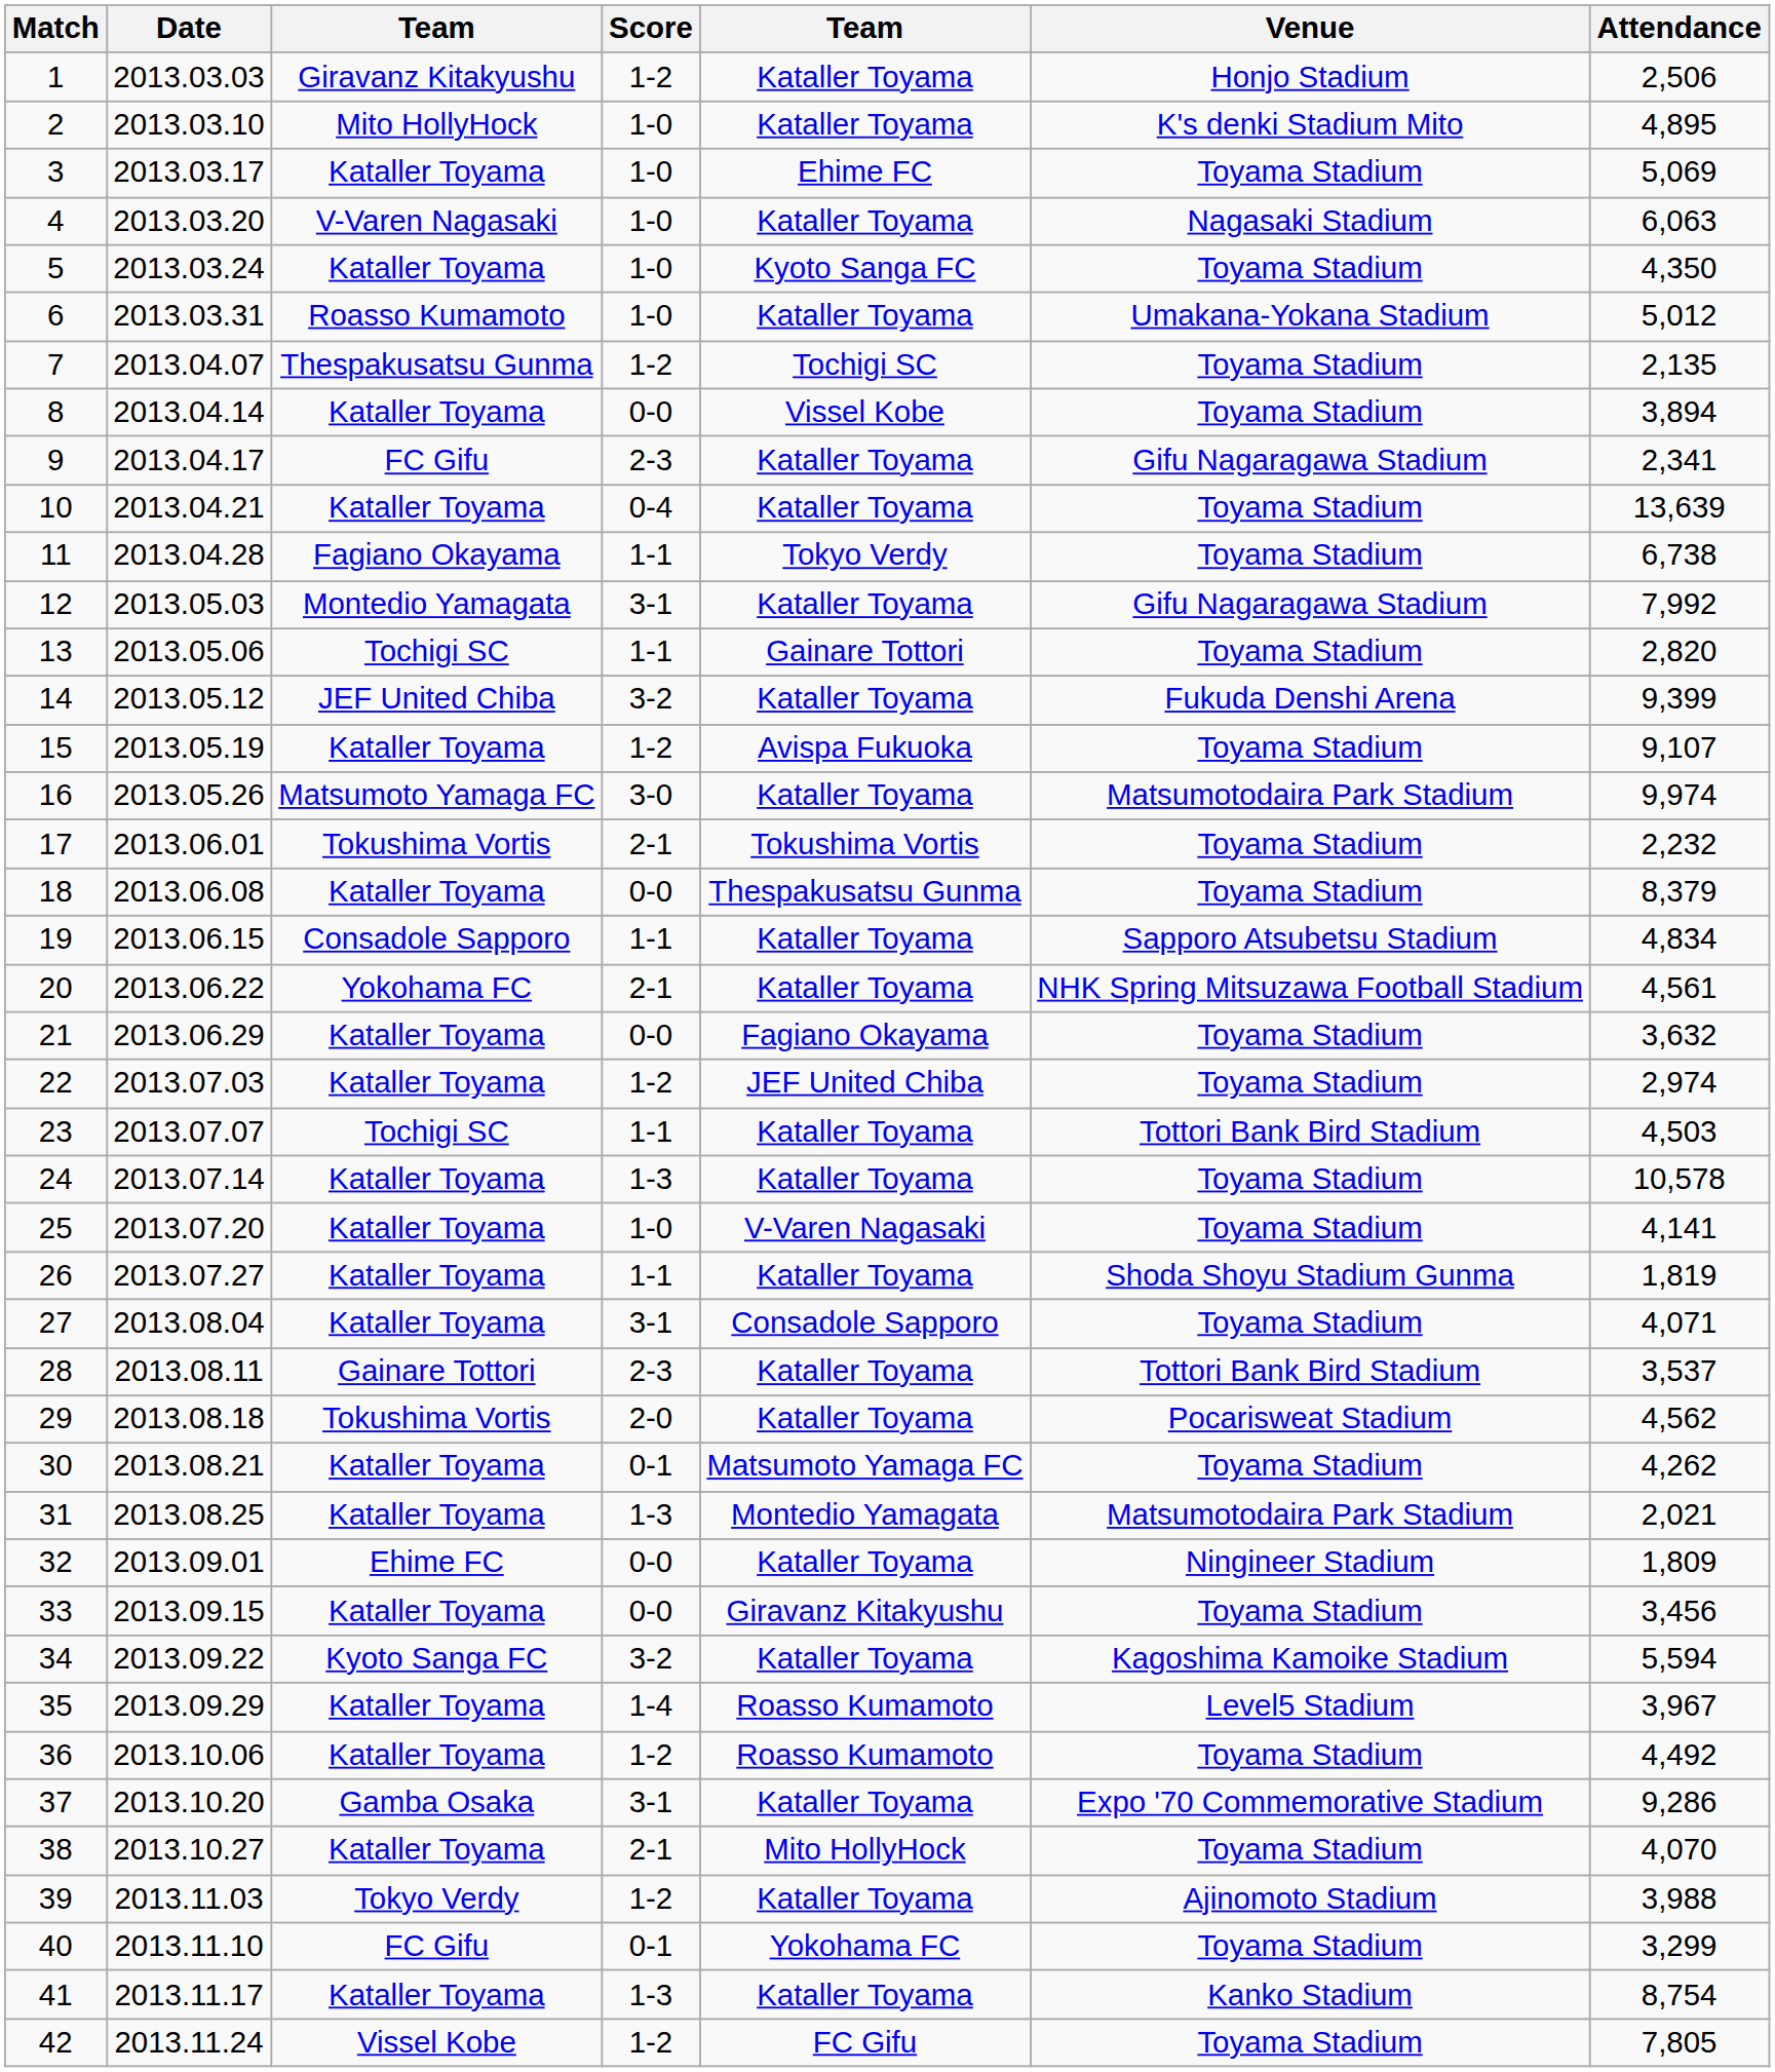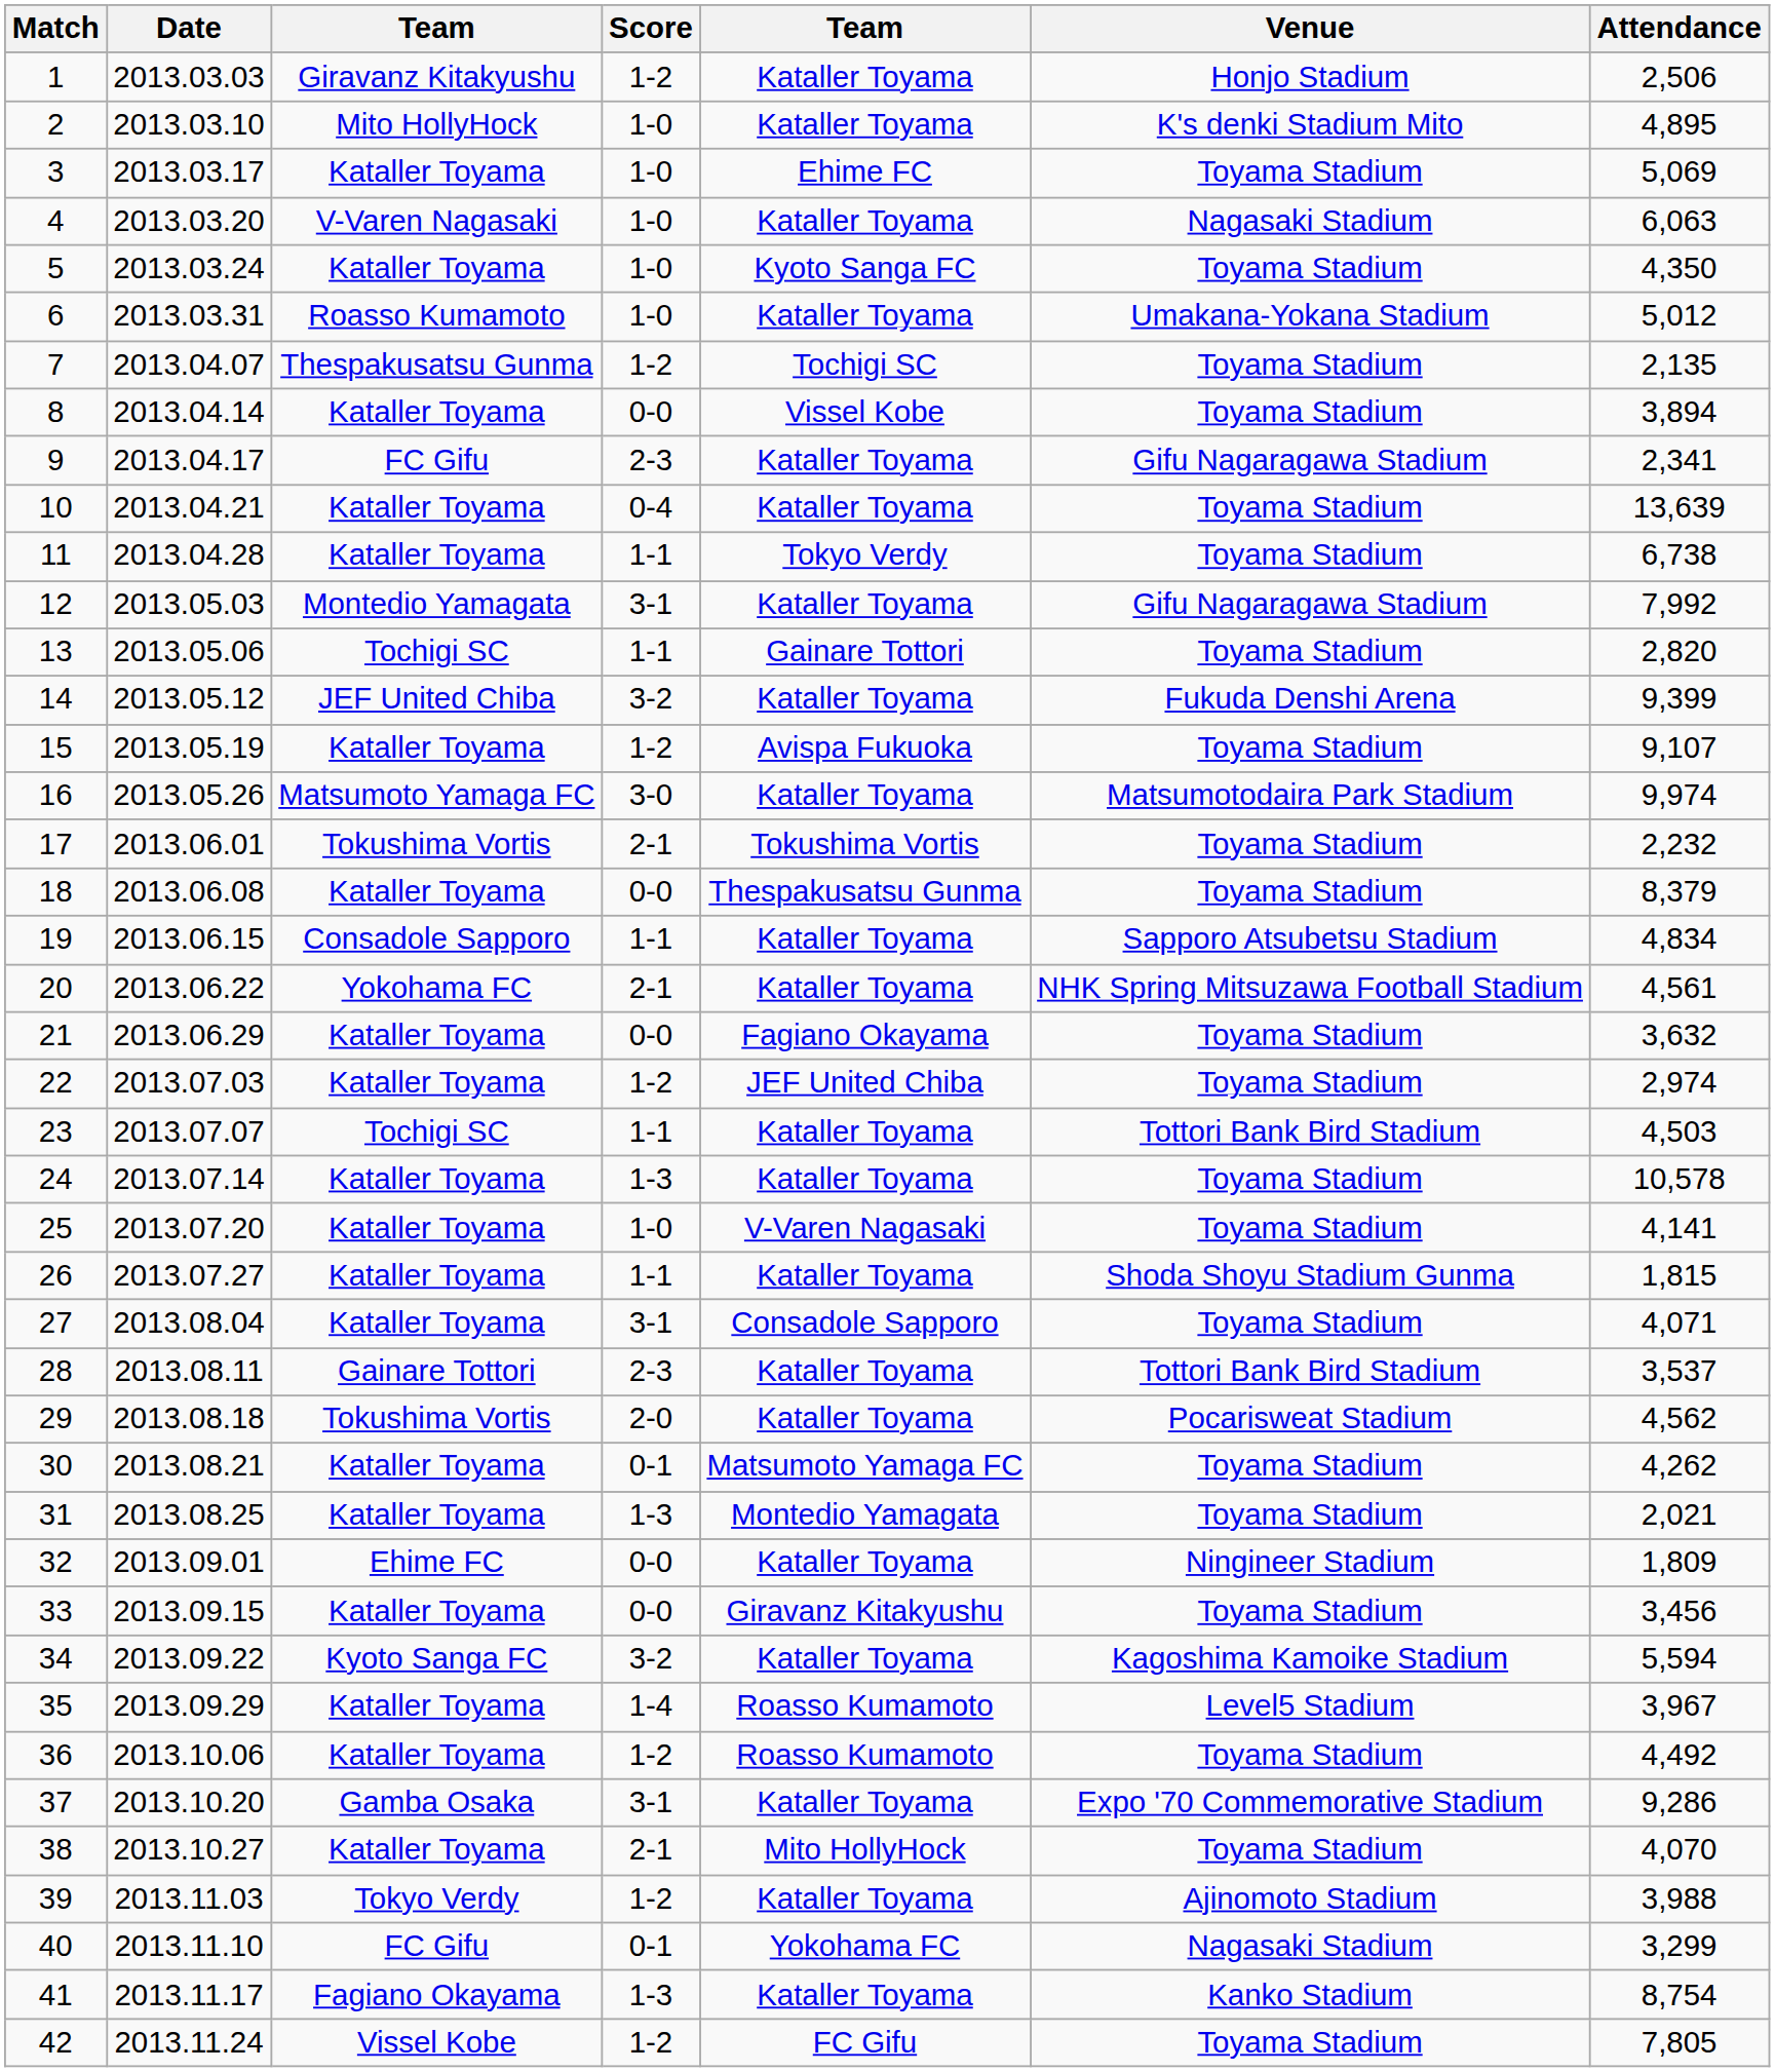 <table class="wikitable" style="text-align:center;">
 <tr>
 <th>Match</th>
 <th>Date</th>
 <th>Team</th>
 <th>Score</th>
 <th>Team</th>
 <th>Venue</th>
 <th>Attendance</th>
 </tr>
 <tr>
 <td>1</td>
 <td>2013.03.03</td>
 <td><a href='#'>Giravanz Kitakyushu</a></td>
 <td>1-2</td>
 <td><a href='#'>Kataller Toyama</a></td>
 <td><a href='#'>Honjo Stadium</a></td>
 <td>2,506</td>
 </tr>
 <tr>
 <td>2</td>
 <td>2013.03.10</td>
 <td><a href='#'>Mito HollyHock</a></td>
 <td>1-0</td>
 <td><a href='#'>Kataller Toyama</a></td>
 <td><a href='#'>K's denki Stadium Mito</a></td>
 <td>4,895</td>
 </tr>
 <tr>
 <td>3</td>
 <td>2013.03.17</td>
 <td><a href='#'>Kataller Toyama</a></td>
 <td>1-0</td>
 <td><a href='#'>Ehime FC</a></td>
 <td><a href='#'>Toyama Stadium</a></td>
 <td>5,069</td>
 </tr>
 <tr>
 <td>4</td>
 <td>2013.03.20</td>
 <td><a href='#'>V-Varen Nagasaki</a></td>
 <td>1-0</td>
 <td><a href='#'>Kataller Toyama</a></td>
 <td><a href='#'>Nagasaki Stadium</a></td>
 <td>6,063</td>
 </tr>
 <tr>
 <td>5</td>
 <td>2013.03.24</td>
 <td><a href='#'>Kataller Toyama</a></td>
 <td>1-0</td>
 <td><a href='#'>Kyoto Sanga FC</a></td>
 <td><a href='#'>Toyama Stadium</a></td>
 <td>4,350</td>
 </tr>
 <tr>
 <td>6</td>
 <td>2013.03.31</td>
 <td><a href='#'>Roasso Kumamoto</a></td>
 <td>1-0</td>
 <td><a href='#'>Kataller Toyama</a></td>
 <td><a href='#'>Umakana-Yokana Stadium</a></td>
 <td>5,012</td>
 </tr>
 <tr>
 <td>7</td>
 <td>2013.04.07</td>
 <td><a href='#'>Thespakusatsu Gunma</a></td>
 <td>1-2</td>
 <td><a href='#'>Tochigi SC</a></td>
 <td><a href='#'>Toyama Stadium</a></td>
 <td>2,135</td>
 </tr>
 <tr>
 <td>8</td>
 <td>2013.04.14</td>
 <td><a href='#'>Kataller Toyama</a></td>
 <td>0-0</td>
 <td><a href='#'>Vissel Kobe</a></td>
 <td><a href='#'>Toyama Stadium</a></td>
 <td>3,894</td>
 </tr>
 <tr>
 <td>9</td>
 <td>2013.04.17</td>
 <td><a href='#'>FC Gifu</a></td>
 <td>2-3</td>
 <td><a href='#'>Kataller Toyama</a></td>
 <td><a href='#'>Gifu Nagaragawa Stadium</a></td>
 <td>2,341</td>
 </tr>
 <tr>
 <td>10</td>
 <td>2013.04.21</td>
 <td><a href='#'>Kataller Toyama</a></td>
 <td>0-4</td>
 <td><a href='#'>Kataller Toyama</a></td>
 <td><a href='#'>Toyama Stadium</a></td>
 <td>13,639</td>
 </tr>
 <tr>
 <td>11</td>
 <td>2013.04.28</td>
-<td><a href='#'>Fagiano Okayama</a></td>
+<td><a href='#'>Kataller Toyama</a></td>
 <td>1-1</td>
 <td><a href='#'>Tokyo Verdy</a></td>
 <td><a href='#'>Toyama Stadium</a></td>
 <td>6,738</td>
 </tr>
 <tr>
 <td>12</td>
 <td>2013.05.03</td>
 <td><a href='#'>Montedio Yamagata</a></td>
 <td>3-1</td>
 <td><a href='#'>Kataller Toyama</a></td>
 <td><a href='#'>Gifu Nagaragawa Stadium</a></td>
 <td>7,992</td>
 </tr>
 <tr>
 <td>13</td>
 <td>2013.05.06</td>
 <td><a href='#'>Tochigi SC</a></td>
 <td>1-1</td>
 <td><a href='#'>Gainare Tottori</a></td>
 <td><a href='#'>Toyama Stadium</a></td>
 <td>2,820</td>
 </tr>
 <tr>
 <td>14</td>
 <td>2013.05.12</td>
 <td><a href='#'>JEF United Chiba</a></td>
 <td>3-2</td>
 <td><a href='#'>Kataller Toyama</a></td>
 <td><a href='#'>Fukuda Denshi Arena</a></td>
 <td>9,399</td>
 </tr>
 <tr>
 <td>15</td>
 <td>2013.05.19</td>
 <td><a href='#'>Kataller Toyama</a></td>
 <td>1-2</td>
 <td><a href='#'>Avispa Fukuoka</a></td>
 <td><a href='#'>Toyama Stadium</a></td>
 <td>9,107</td>
 </tr>
 <tr>
 <td>16</td>
 <td>2013.05.26</td>
 <td><a href='#'>Matsumoto Yamaga FC</a></td>
 <td>3-0</td>
 <td><a href='#'>Kataller Toyama</a></td>
 <td><a href='#'>Matsumotodaira Park Stadium</a></td>
 <td>9,974</td>
 </tr>
 <tr>
 <td>17</td>
 <td>2013.06.01</td>
 <td><a href='#'>Tokushima Vortis</a></td>
 <td>2-1</td>
 <td><a href='#'>Tokushima Vortis</a></td>
 <td><a href='#'>Toyama Stadium</a></td>
 <td>2,232</td>
 </tr>
 <tr>
 <td>18</td>
 <td>2013.06.08</td>
 <td><a href='#'>Kataller Toyama</a></td>
 <td>0-0</td>
 <td><a href='#'>Thespakusatsu Gunma</a></td>
 <td><a href='#'>Toyama Stadium</a></td>
 <td>8,379</td>
 </tr>
 <tr>
 <td>19</td>
 <td>2013.06.15</td>
 <td><a href='#'>Consadole Sapporo</a></td>
 <td>1-1</td>
 <td><a href='#'>Kataller Toyama</a></td>
 <td><a href='#'>Sapporo Atsubetsu Stadium</a></td>
 <td>4,834</td>
 </tr>
 <tr>
 <td>20</td>
 <td>2013.06.22</td>
 <td><a href='#'>Yokohama FC</a></td>
 <td>2-1</td>
 <td><a href='#'>Kataller Toyama</a></td>
 <td><a href='#'>NHK Spring Mitsuzawa Football Stadium</a></td>
 <td>4,561</td>
 </tr>
 <tr>
 <td>21</td>
 <td>2013.06.29</td>
 <td><a href='#'>Kataller Toyama</a></td>
 <td>0-0</td>
 <td><a href='#'>Fagiano Okayama</a></td>
 <td><a href='#'>Toyama Stadium</a></td>
 <td>3,632</td>
 </tr>
 <tr>
 <td>22</td>
 <td>2013.07.03</td>
 <td><a href='#'>Kataller Toyama</a></td>
 <td>1-2</td>
 <td><a href='#'>JEF United Chiba</a></td>
 <td><a href='#'>Toyama Stadium</a></td>
 <td>2,974</td>
 </tr>
 <tr>
 <td>23</td>
 <td>2013.07.07</td>
 <td><a href='#'>Tochigi SC</a></td>
 <td>1-1</td>
 <td><a href='#'>Kataller Toyama</a></td>
 <td><a href='#'>Tottori Bank Bird Stadium</a></td>
 <td>4,503</td>
 </tr>
 <tr>
 <td>24</td>
 <td>2013.07.14</td>
 <td><a href='#'>Kataller Toyama</a></td>
 <td>1-3</td>
 <td><a href='#'>Kataller Toyama</a></td>
 <td><a href='#'>Toyama Stadium</a></td>
 <td>10,578</td>
 </tr>
 <tr>
 <td>25</td>
 <td>2013.07.20</td>
 <td><a href='#'>Kataller Toyama</a></td>
 <td>1-0</td>
 <td><a href='#'>V-Varen Nagasaki</a></td>
 <td><a href='#'>Toyama Stadium</a></td>
 <td>4,141</td>
 </tr>
 <tr>
 <td>26</td>
 <td>2013.07.27</td>
 <td><a href='#'>Kataller Toyama</a></td>
 <td>1-1</td>
 <td><a href='#'>Kataller Toyama</a></td>
 <td><a href='#'>Shoda Shoyu Stadium Gunma</a></td>
-<td>1,819</td>
+<td>1,815</td>
 </tr>
 <tr>
 <td>27</td>
 <td>2013.08.04</td>
 <td><a href='#'>Kataller Toyama</a></td>
 <td>3-1</td>
 <td><a href='#'>Consadole Sapporo</a></td>
 <td><a href='#'>Toyama Stadium</a></td>
 <td>4,071</td>
 </tr>
 <tr>
 <td>28</td>
 <td>2013.08.11</td>
 <td><a href='#'>Gainare Tottori</a></td>
 <td>2-3</td>
 <td><a href='#'>Kataller Toyama</a></td>
 <td><a href='#'>Tottori Bank Bird Stadium</a></td>
 <td>3,537</td>
 </tr>
 <tr>
 <td>29</td>
 <td>2013.08.18</td>
 <td><a href='#'>Tokushima Vortis</a></td>
 <td>2-0</td>
 <td><a href='#'>Kataller Toyama</a></td>
 <td><a href='#'>Pocarisweat Stadium</a></td>
 <td>4,562</td>
 </tr>
 <tr>
 <td>30</td>
 <td>2013.08.21</td>
 <td><a href='#'>Kataller Toyama</a></td>
 <td>0-1</td>
 <td><a href='#'>Matsumoto Yamaga FC</a></td>
 <td><a href='#'>Toyama Stadium</a></td>
 <td>4,262</td>
 </tr>
 <tr>
 <td>31</td>
 <td>2013.08.25</td>
 <td><a href='#'>Kataller Toyama</a></td>
 <td>1-3</td>
 <td><a href='#'>Montedio Yamagata</a></td>
-<td><a href='#'>Matsumotodaira Park Stadium</a></td>
+<td><a href='#'>Toyama Stadium</a></td>
 <td>2,021</td>
 </tr>
 <tr>
 <td>32</td>
 <td>2013.09.01</td>
 <td><a href='#'>Ehime FC</a></td>
 <td>0-0</td>
 <td><a href='#'>Kataller Toyama</a></td>
 <td><a href='#'>Ningineer Stadium</a></td>
 <td>1,809</td>
 </tr>
 <tr>
 <td>33</td>
 <td>2013.09.15</td>
 <td><a href='#'>Kataller Toyama</a></td>
 <td>0-0</td>
 <td><a href='#'>Giravanz Kitakyushu</a></td>
 <td><a href='#'>Toyama Stadium</a></td>
 <td>3,456</td>
 </tr>
 <tr>
 <td>34</td>
 <td>2013.09.22</td>
 <td><a href='#'>Kyoto Sanga FC</a></td>
 <td>3-2</td>
 <td><a href='#'>Kataller Toyama</a></td>
 <td><a href='#'>Kagoshima Kamoike Stadium</a></td>
 <td>5,594</td>
 </tr>
 <tr>
 <td>35</td>
 <td>2013.09.29</td>
 <td><a href='#'>Kataller Toyama</a></td>
 <td>1-4</td>
 <td><a href='#'>Roasso Kumamoto</a></td>
 <td><a href='#'>Level5 Stadium</a></td>
 <td>3,967</td>
 </tr>
 <tr>
 <td>36</td>
 <td>2013.10.06</td>
 <td><a href='#'>Kataller Toyama</a></td>
 <td>1-2</td>
 <td><a href='#'>Roasso Kumamoto</a></td>
 <td><a href='#'>Toyama Stadium</a></td>
 <td>4,492</td>
 </tr>
 <tr>
 <td>37</td>
 <td>2013.10.20</td>
 <td><a href='#'>Gamba Osaka</a></td>
 <td>3-1</td>
 <td><a href='#'>Kataller Toyama</a></td>
 <td><a href='#'>Expo '70 Commemorative Stadium</a></td>
 <td>9,286</td>
 </tr>
 <tr>
 <td>38</td>
 <td>2013.10.27</td>
 <td><a href='#'>Kataller Toyama</a></td>
 <td>2-1</td>
 <td><a href='#'>Mito HollyHock</a></td>
 <td><a href='#'>Toyama Stadium</a></td>
 <td>4,070</td>
 </tr>
 <tr>
 <td>39</td>
 <td>2013.11.03</td>
 <td><a href='#'>Tokyo Verdy</a></td>
 <td>1-2</td>
 <td><a href='#'>Kataller Toyama</a></td>
 <td><a href='#'>Ajinomoto Stadium</a></td>
 <td>3,988</td>
 </tr>
 <tr>
 <td>40</td>
 <td>2013.11.10</td>
 <td><a href='#'>FC Gifu</a></td>
 <td>0-1</td>
 <td><a href='#'>Yokohama FC</a></td>
-<td><a href='#'>Toyama Stadium</a></td>
+<td><a href='#'>Nagasaki Stadium</a></td>
 <td>3,299</td>
 </tr>
 <tr>
 <td>41</td>
 <td>2013.11.17</td>
-<td><a href='#'>Kataller Toyama</a></td>
+<td><a href='#'>Fagiano Okayama</a></td>
 <td>1-3</td>
 <td><a href='#'>Kataller Toyama</a></td>
 <td><a href='#'>Kanko Stadium</a></td>
 <td>8,754</td>
 </tr>
 <tr>
 <td>42</td>
 <td>2013.11.24</td>
 <td><a href='#'>Vissel Kobe</a></td>
 <td>1-2</td>
 <td><a href='#'>FC Gifu</a></td>
 <td><a href='#'>Toyama Stadium</a></td>
 <td>7,805</td>
 </tr>
 </table>
